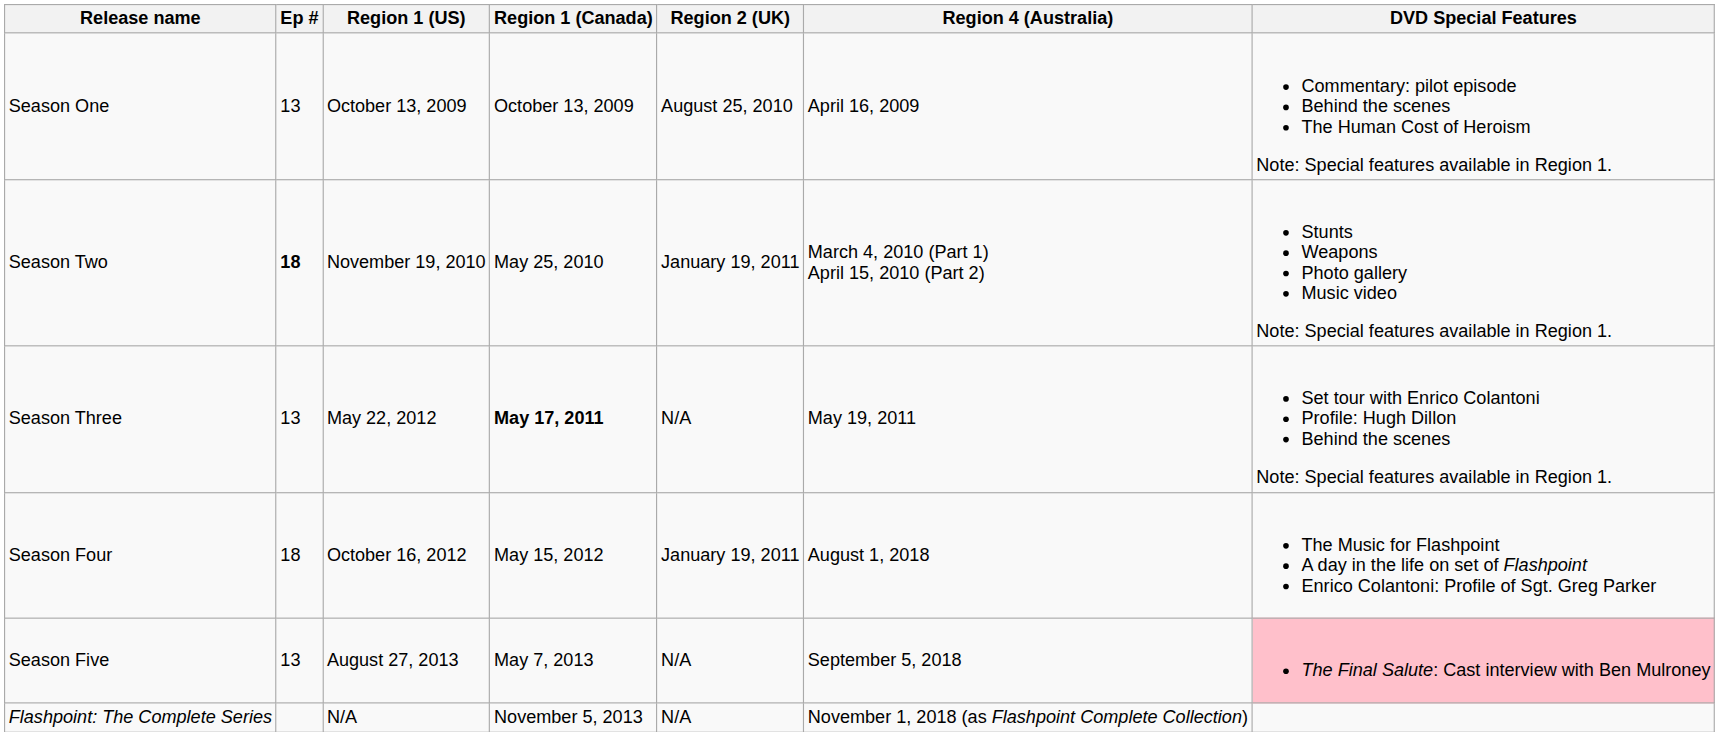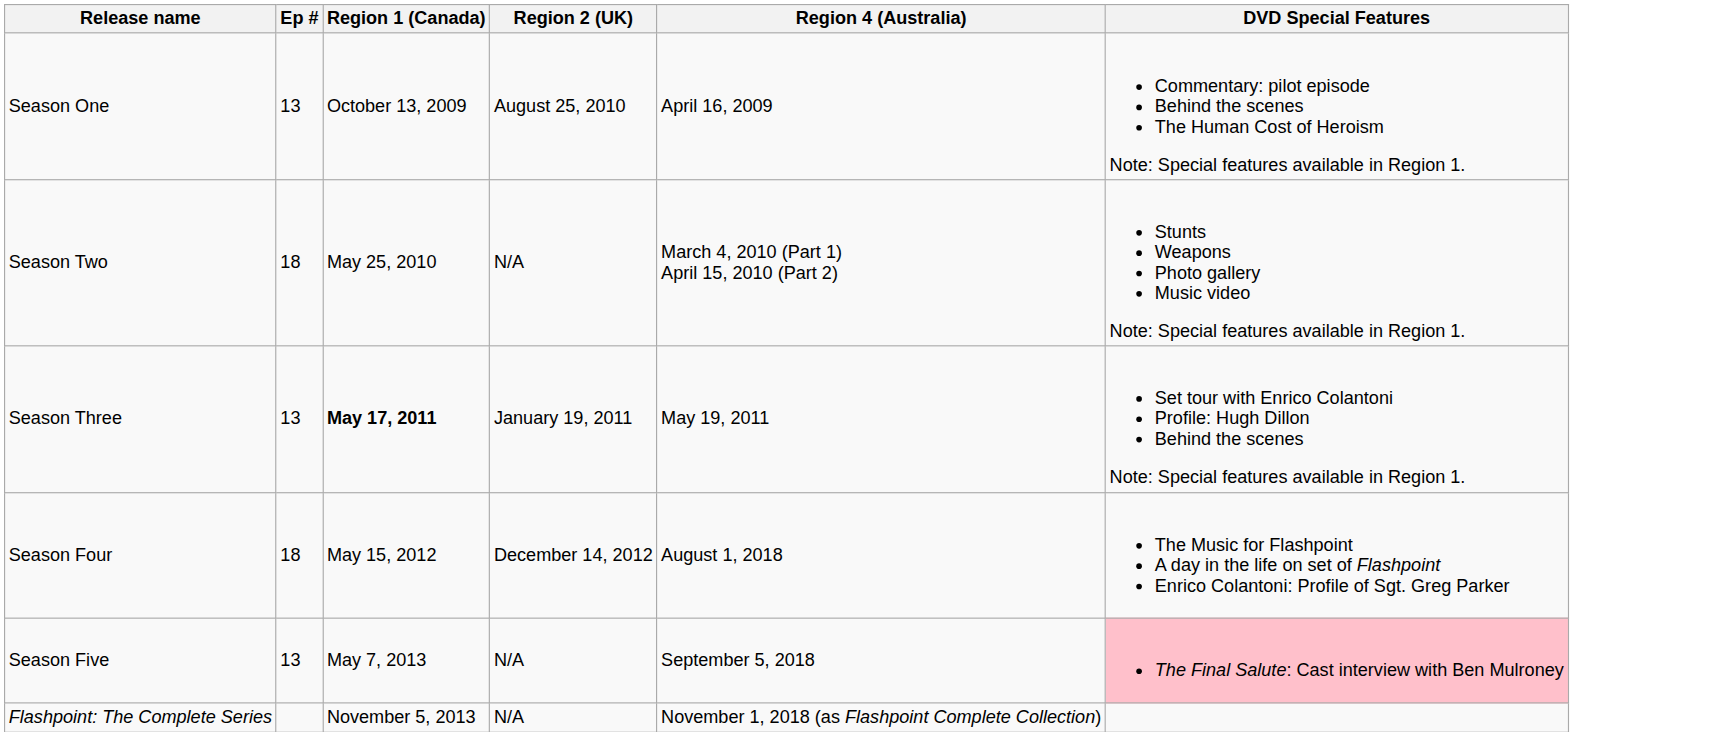 <table class="wikitable">
 <tr>
 <th>Release name</th>
 <th>Ep #</th>
-<th>Region 1 (US)</th>
 <th>Region 1 (Canada)</th>
 <th>Region 2 (UK)</th>
 <th>Region 4 (Australia)</th>
 <th>DVD Special Features</th>
 </tr>
 <tr>
 <td>Season One</td>
 <td>13</td>
 <td>October 13, 2009</td>
-<td>October 13, 2009</td>
 <td>August 25, 2010</td>
 <td>April 16, 2009</td>
 <td><br><ul><li>Commentary: pilot episode</li><li>Behind the scenes</li><li>The Human Cost of Heroism</li></ul>Note: Special features available in Region 1.</td>
 </tr>
 <tr>
 <td>Season Two</td>
-<td><strong>18</strong></td>
-<td>November 19, 2010</td>
+<td>18</td>
 <td>May 25, 2010</td>
-<td>January 19, 2011</td>
+<td>N/A</td>
 <td>March 4, 2010 (Part 1)<br>April 15, 2010 (Part 2)</td>
 <td><br><ul><li>Stunts</li><li>Weapons</li><li>Photo gallery</li><li>Music video</li></ul>Note: Special features available in Region 1.</td>
 </tr>
 <tr>
 <td>Season Three</td>
 <td>13</td>
-<td>May 22, 2012</td>
 <td><strong>May 17, 2011</strong></td>
-<td>N/A</td>
+<td>January 19, 2011</td>
 <td>May 19, 2011</td>
 <td><br><ul><li>Set tour with Enrico Colantoni</li><li>Profile: Hugh Dillon</li><li>Behind the scenes</li></ul>Note: Special features available in Region 1.</td>
 </tr>
 <tr>
 <td>Season Four</td>
 <td>18</td>
-<td>October 16, 2012</td>
 <td>May 15, 2012</td>
-<td>January 19, 2011</td>
+<td>December 14, 2012</td>
 <td>August 1, 2018</td>
 <td><br><ul><li>The Music for Flashpoint</li><li>A day in the life on set of <em>Flashpoint</em></li><li>Enrico Colantoni: Profile of Sgt. Greg Parker</li></ul></td>
 </tr>
 <tr>
 <td>Season Five</td>
 <td>13</td>
-<td>August 27, 2013</td>
 <td>May 7, 2013</td>
 <td>N/A</td>
 <td>September 5, 2018</td>
 <td style="background: pink;"><br><ul><li><em>The Final Salute</em>: Cast interview with Ben Mulroney</li></ul></td>
 </tr>
 <tr>
 <td><em>Flashpoint: The Complete Series</em></td>
 <td></td>
-<td>N/A</td>
 <td>November 5, 2013</td>
 <td>N/A</td>
 <td>November 1, 2018 (as <em>Flashpoint Complete Collection</em>)</td>
 <td></td>
 </tr>
 </table>
